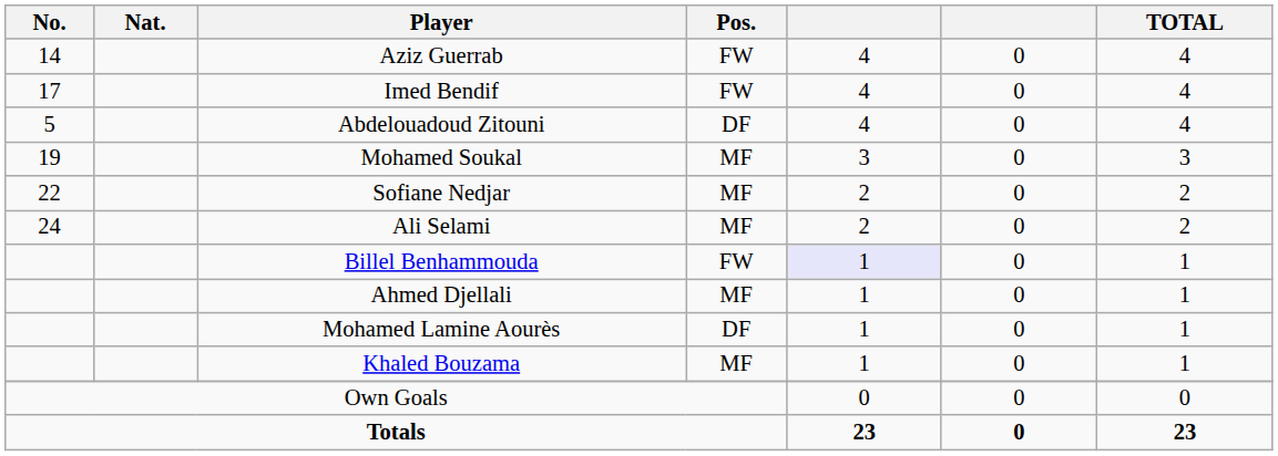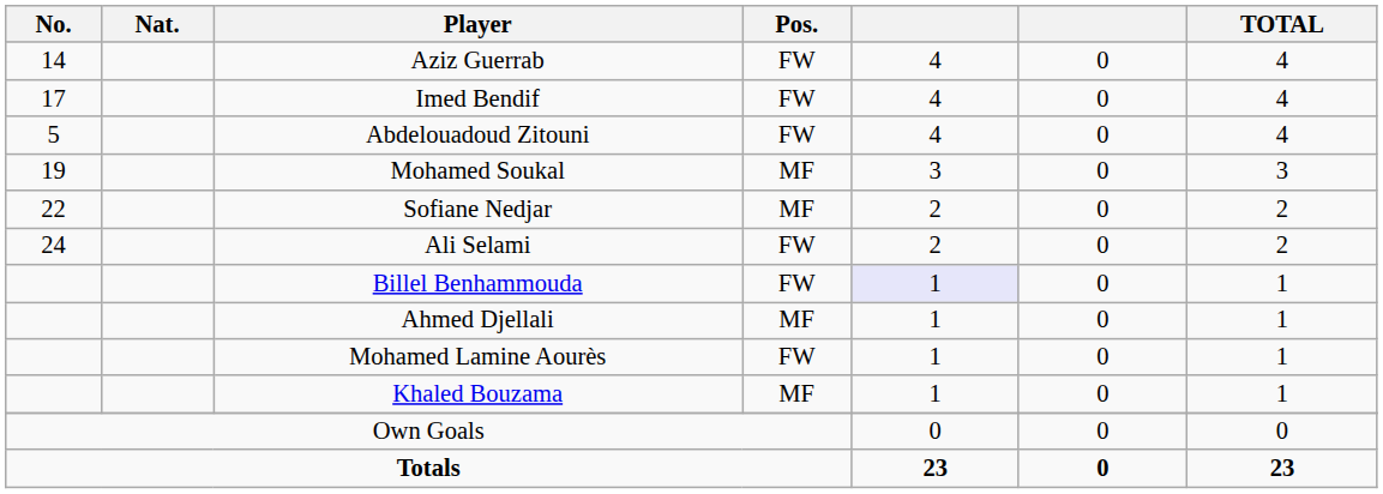 <table class="wikitable sortable alternance"  style="font-size:85%; text-align:center; line-height:14px; width:60%;">
 <tr>
 <th width=10>No.</th>
 <th width=10>Nat.</th>
 <th width=140>Player</th>
 <th width=10>Pos.</th>
 <th width=40></th>
 <th width=40></th>
 <th width=10>TOTAL</th>
 </tr>
 <tr>
 <td>14</td>
 <td></td>
 <td>Aziz Guerrab</td>
 <td>FW</td>
 <td>4</td>
 <td>0</td>
 <td>4</td>
 </tr>
 <tr>
 <td>17</td>
 <td></td>
 <td>Imed Bendif</td>
 <td>FW</td>
 <td>4</td>
 <td>0</td>
 <td>4</td>
 </tr>
 <tr>
 <td>5</td>
 <td></td>
 <td>Abdelouadoud Zitouni</td>
-<td>DF</td>
+<td>FW</td>
 <td>4</td>
 <td>0</td>
 <td>4</td>
 </tr>
 <tr>
 <td>19</td>
 <td></td>
 <td>Mohamed Soukal</td>
 <td>MF</td>
 <td>3</td>
 <td>0</td>
 <td>3</td>
 </tr>
 <tr>
 <td>22</td>
 <td></td>
 <td>Sofiane Nedjar</td>
 <td>MF</td>
 <td>2</td>
 <td>0</td>
 <td>2</td>
 </tr>
 <tr>
 <td>24</td>
 <td></td>
 <td>Ali Selami</td>
-<td>MF</td>
+<td>FW</td>
 <td>2</td>
 <td>0</td>
 <td>2</td>
 </tr>
 <tr>
 <td></td>
 <td></td>
 <td><a href='#'>Billel Benhammouda</a></td>
 <td>FW</td>
 <td style="background: lavender;">1</td>
 <td>0</td>
 <td>1</td>
 </tr>
 <tr>
 <td></td>
 <td></td>
 <td>Ahmed Djellali</td>
 <td>MF</td>
 <td>1</td>
 <td>0</td>
 <td>1</td>
 </tr>
 <tr>
 <td></td>
 <td></td>
 <td>Mohamed Lamine Aourès</td>
-<td>DF</td>
+<td>FW</td>
 <td>1</td>
 <td>0</td>
 <td>1</td>
 </tr>
 <tr>
 <td></td>
 <td></td>
 <td><a href='#'>Khaled Bouzama</a></td>
 <td>MF</td>
 <td>1</td>
 <td>0</td>
 <td>1</td>
 </tr>
 <tr>
 </tr>
 <tr class="sortbottom">
 <td colspan="4">Own Goals</td>
 <td>0</td>
 <td>0</td>
 <td>0</td>
 </tr>
 <tr class="sortbottom">
 <td colspan="4"><strong>Totals</strong></td>
 <td><strong>23</strong></td>
 <td><strong>0</strong></td>
 <td><strong>23</strong></td>
 </tr>
 </table>
